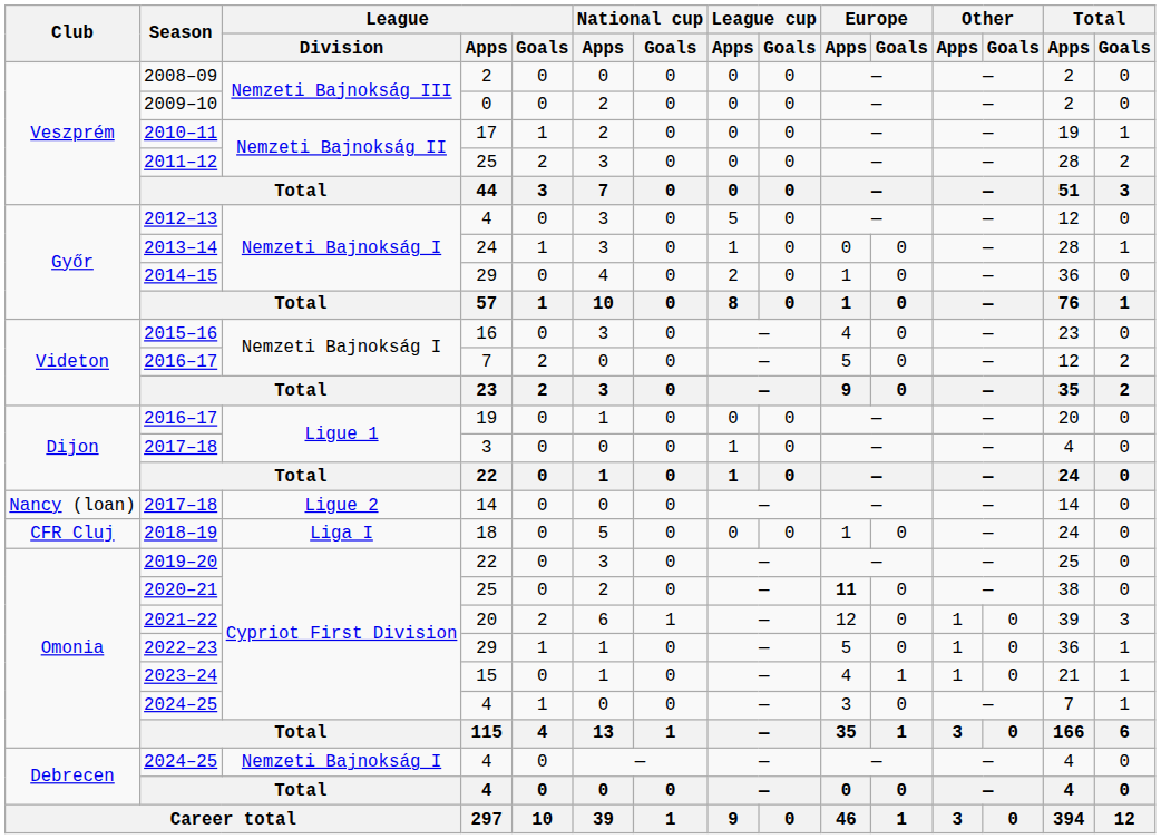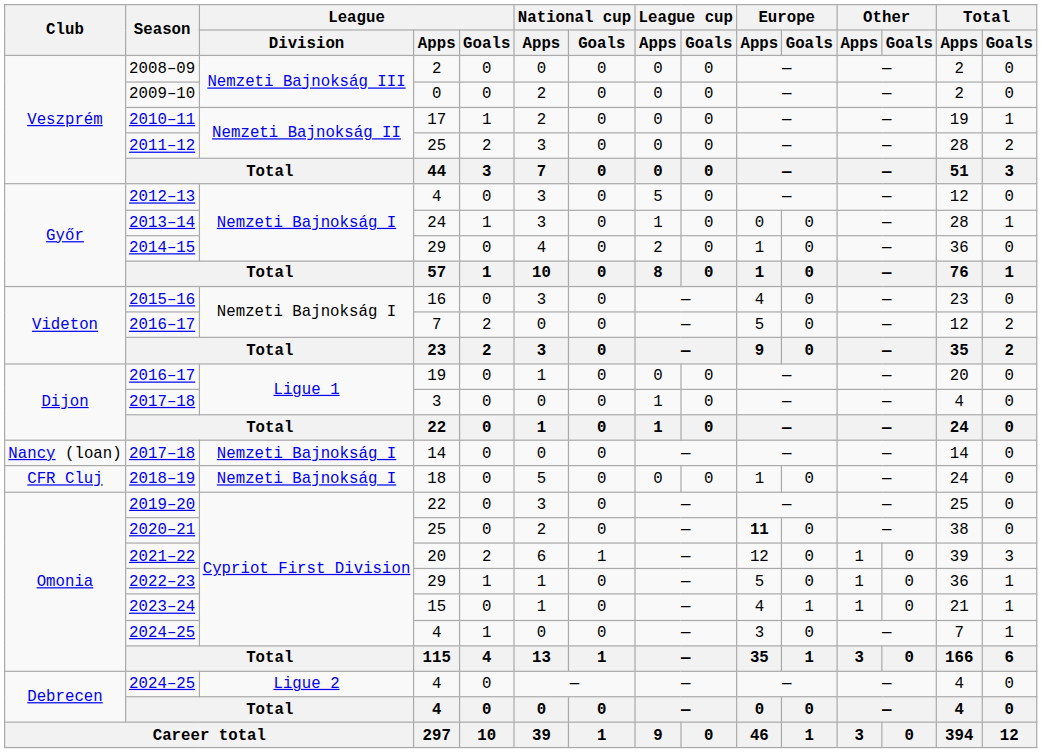 <table class="wikitable" style="text-align: center">
 <tr>
 <th rowspan="2">Club</th>
 <th rowspan="2">Season</th>
 <th colspan="3">League</th>
 <th colspan="2">National cup</th>
 <th colspan="2">League cup</th>
 <th colspan="2">Europe</th>
 <th colspan="2">Other</th>
 <th colspan="2">Total</th>
 </tr>
 <tr>
 <th>Division</th>
 <th>Apps</th>
 <th>Goals</th>
 <th>Apps</th>
 <th>Goals</th>
 <th>Apps</th>
 <th>Goals</th>
 <th>Apps</th>
 <th>Goals</th>
 <th>Apps</th>
 <th>Goals</th>
 <th>Apps</th>
 <th>Goals</th>
 </tr>
 <tr>
 <td rowspan="5"><a href='#'>Veszprém</a></td>
 <td>2008–09</td>
 <td rowspan="2"><a href='#'>Nemzeti Bajnokság III</a></td>
 <td>2</td>
 <td>0</td>
 <td>0</td>
 <td>0</td>
 <td>0</td>
 <td>0</td>
 <td colspan="2">—</td>
 <td colspan="2">—</td>
 <td>2</td>
 <td>0</td>
 </tr>
 <tr>
 <td>2009–10</td>
 <td>0</td>
 <td>0</td>
 <td>2</td>
 <td>0</td>
 <td>0</td>
 <td>0</td>
 <td colspan="2">—</td>
 <td colspan="2">—</td>
 <td>2</td>
 <td>0</td>
 </tr>
 <tr>
 <td><a href='#'>2010–11</a></td>
 <td rowspan="2"><a href='#'>Nemzeti Bajnokság II</a></td>
 <td>17</td>
 <td>1</td>
 <td>2</td>
 <td>0</td>
 <td>0</td>
 <td>0</td>
 <td colspan="2">—</td>
 <td colspan="2">—</td>
 <td>19</td>
 <td>1</td>
 </tr>
 <tr>
 <td><a href='#'>2011–12</a></td>
 <td>25</td>
 <td>2</td>
 <td>3</td>
 <td>0</td>
 <td>0</td>
 <td>0</td>
 <td colspan="2">—</td>
 <td colspan="2">—</td>
 <td>28</td>
 <td>2</td>
 </tr>
 <tr>
 <th colspan="2">Total</th>
 <th>44</th>
 <th>3</th>
 <th>7</th>
 <th>0</th>
 <th>0</th>
 <th>0</th>
 <th colspan="2">—</th>
 <th colspan="2">—</th>
 <th>51</th>
 <th>3</th>
 </tr>
 <tr>
 <td rowspan="4"><a href='#'>Győr</a></td>
 <td><a href='#'>2012–13</a></td>
 <td rowspan="3"><a href='#'>Nemzeti Bajnokság I</a></td>
 <td>4</td>
 <td>0</td>
 <td>3</td>
 <td>0</td>
 <td>5</td>
 <td>0</td>
 <td colspan="2">—</td>
 <td colspan="2">—</td>
 <td>12</td>
 <td>0</td>
 </tr>
 <tr>
 <td><a href='#'>2013–14</a></td>
 <td>24</td>
 <td>1</td>
 <td>3</td>
 <td>0</td>
 <td>1</td>
 <td>0</td>
 <td>0</td>
 <td>0</td>
 <td colspan="2">—</td>
 <td>28</td>
 <td>1</td>
 </tr>
 <tr>
 <td><a href='#'>2014–15</a></td>
 <td>29</td>
 <td>0</td>
 <td>4</td>
 <td>0</td>
 <td>2</td>
 <td>0</td>
 <td>1</td>
 <td>0</td>
 <td colspan="2">—</td>
 <td>36</td>
 <td>0</td>
 </tr>
 <tr>
 <th colspan="2">Total</th>
 <th>57</th>
 <th>1</th>
 <th>10</th>
 <th>0</th>
 <th>8</th>
 <th>0</th>
 <th>1</th>
 <th>0</th>
 <th colspan="2">—</th>
 <th>76</th>
 <th>1</th>
 </tr>
 <tr>
 <td rowspan="3"><a href='#'>Videton</a></td>
 <td><a href='#'>2015–16</a></td>
 <td rowspan="2">Nemzeti Bajnokság I</td>
 <td>16</td>
 <td>0</td>
 <td>3</td>
 <td>0</td>
 <td colspan="2">—</td>
 <td>4</td>
 <td>0</td>
 <td colspan="2">—</td>
 <td>23</td>
 <td>0</td>
 </tr>
 <tr>
 <td><a href='#'>2016–17</a></td>
 <td>7</td>
 <td>2</td>
 <td>0</td>
 <td>0</td>
 <td colspan="2">—</td>
 <td>5</td>
 <td>0</td>
 <td colspan="2">—</td>
 <td>12</td>
 <td>2</td>
 </tr>
 <tr>
 <th colspan="2">Total</th>
 <th>23</th>
 <th>2</th>
 <th>3</th>
 <th>0</th>
 <th colspan="2">—</th>
 <th>9</th>
 <th>0</th>
 <th colspan="2">—</th>
 <th>35</th>
 <th>2</th>
 </tr>
 <tr>
 <td rowspan="3"><a href='#'>Dijon</a></td>
 <td><a href='#'>2016–17</a></td>
 <td rowspan="2"><a href='#'>Ligue 1</a></td>
 <td>19</td>
 <td>0</td>
 <td>1</td>
 <td>0</td>
 <td>0</td>
 <td>0</td>
 <td colspan="2">—</td>
 <td colspan="2">—</td>
 <td>20</td>
 <td>0</td>
 </tr>
 <tr>
 <td><a href='#'>2017–18</a></td>
 <td>3</td>
 <td>0</td>
 <td>0</td>
 <td>0</td>
 <td>1</td>
 <td>0</td>
 <td colspan="2">—</td>
 <td colspan="2">—</td>
 <td>4</td>
 <td>0</td>
 </tr>
 <tr>
 <th colspan="2">Total</th>
 <th>22</th>
 <th>0</th>
 <th>1</th>
 <th>0</th>
 <th>1</th>
 <th>0</th>
 <th colspan="2">—</th>
 <th colspan="2">—</th>
 <th>24</th>
 <th>0</th>
 </tr>
 <tr>
 <td><a href='#'>Nancy</a> (loan)</td>
 <td><a href='#'>2017–18</a></td>
-<td><a href='#'>Ligue 2</a></td>
+<td rowspan="1"><a href='#'>Nemzeti Bajnokság I</a></td>
 <td>14</td>
 <td>0</td>
 <td>0</td>
 <td>0</td>
 <td colspan="2">—</td>
 <td colspan="2">—</td>
 <td colspan="2">—</td>
 <td>14</td>
 <td>0</td>
 </tr>
 <tr>
 <td><a href='#'>CFR Cluj</a></td>
 <td><a href='#'>2018–19</a></td>
-<td><a href='#'>Liga I</a></td>
+<td rowspan="1"><a href='#'>Nemzeti Bajnokság I</a></td>
 <td>18</td>
 <td>0</td>
 <td>5</td>
 <td>0</td>
 <td>0</td>
 <td>0</td>
 <td>1</td>
 <td>0</td>
 <td colspan="2">—</td>
 <td>24</td>
 <td>0</td>
 </tr>
 <tr>
 <td rowspan="7"><a href='#'>Omonia</a></td>
 <td><a href='#'>2019–20</a></td>
 <td rowspan="6"><a href='#'>Cypriot First Division</a></td>
 <td>22</td>
 <td>0</td>
 <td>3</td>
 <td>0</td>
 <td colspan="2">—</td>
 <td colspan="2">—</td>
 <td colspan="2">—</td>
 <td>25</td>
 <td>0</td>
 </tr>
 <tr>
 <td><a href='#'>2020–21</a></td>
 <td>25</td>
 <td>0</td>
 <td>2</td>
 <td>0</td>
 <td colspan="2">—</td>
 <td><strong>11</strong></td>
 <td>0</td>
 <td colspan="2">—</td>
 <td>38</td>
 <td>0</td>
 </tr>
 <tr>
 <td><a href='#'>2021–22</a></td>
 <td>20</td>
 <td>2</td>
 <td>6</td>
 <td>1</td>
 <td colspan="2">—</td>
 <td>12</td>
 <td>0</td>
 <td>1</td>
 <td>0</td>
 <td>39</td>
 <td>3</td>
 </tr>
 <tr>
 <td><a href='#'>2022–23</a></td>
 <td>29</td>
 <td>1</td>
 <td>1</td>
 <td>0</td>
 <td colspan="2">—</td>
 <td>5</td>
 <td>0</td>
 <td>1</td>
 <td>0</td>
 <td>36</td>
 <td>1</td>
 </tr>
 <tr>
 <td><a href='#'>2023–24</a></td>
 <td>15</td>
 <td>0</td>
 <td>1</td>
 <td>0</td>
 <td colspan="2">—</td>
 <td>4</td>
 <td>1</td>
 <td>1</td>
 <td>0</td>
 <td>21</td>
 <td>1</td>
 </tr>
 <tr>
 <td><a href='#'>2024–25</a></td>
 <td>4</td>
 <td>1</td>
 <td>0</td>
 <td>0</td>
 <td colspan="2">—</td>
 <td>3</td>
 <td>0</td>
 <td colspan="2">—</td>
 <td>7</td>
 <td>1</td>
 </tr>
 <tr>
 <th colspan="2">Total</th>
 <th>115</th>
 <th>4</th>
 <th>13</th>
 <th>1</th>
 <th colspan="2">—</th>
 <th>35</th>
 <th>1</th>
 <th>3</th>
 <th>0</th>
 <th>166</th>
 <th>6</th>
 </tr>
 <tr>
 <td rowspan="2"><a href='#'>Debrecen</a></td>
 <td><a href='#'>2024–25</a></td>
-<td rowspan="1"><a href='#'>Nemzeti Bajnokság I</a></td>
+<td><a href='#'>Ligue 2</a></td>
 <td>4</td>
 <td>0</td>
 <td colspan="2">—</td>
 <td colspan="2">—</td>
 <td colspan="2">—</td>
 <td colspan="2">—</td>
 <td>4</td>
 <td>0</td>
 </tr>
 <tr>
 <th colspan="2">Total</th>
 <th>4</th>
 <th>0</th>
 <th>0</th>
 <th>0</th>
 <th colspan="2">—</th>
 <th>0</th>
 <th>0</th>
 <th colspan="2">—</th>
 <th>4</th>
 <th>0</th>
 </tr>
 <tr>
 <th colspan="3">Career total</th>
 <th>297</th>
 <th>10</th>
 <th>39</th>
 <th>1</th>
 <th>9</th>
 <th>0</th>
 <th>46</th>
 <th>1</th>
 <th>3</th>
 <th>0</th>
 <th>394</th>
 <th>12</th>
 </tr>
 </table>
